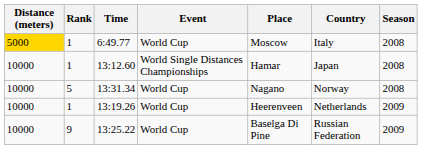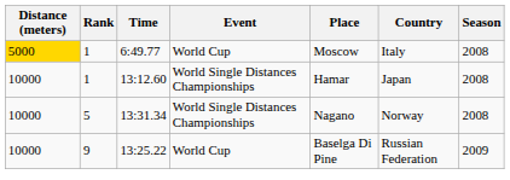 <table class="wikitable">
 <tr>
 <th>Distance (meters)</th>
 <th>Rank</th>
 <th>Time</th>
 <th>Event</th>
 <th>Place</th>
 <th>Country</th>
 <th>Season</th>
 </tr>
 <tr>
 <td style="background: gold;">5000</td>
 <td>1</td>
 <td>6:49.77</td>
 <td>World Cup</td>
 <td>Moscow</td>
 <td>Italy</td>
 <td>2008</td>
 </tr>
 <tr>
 <td>10000</td>
 <td>1</td>
 <td>13:12.60</td>
 <td>World Single Distances Championships</td>
 <td>Hamar</td>
 <td>Japan</td>
 <td>2008</td>
 </tr>
 <tr>
 <td>10000</td>
 <td>5</td>
 <td>13:31.34</td>
-<td>World Cup</td>
+<td>World Single Distances Championships</td>
 <td>Nagano</td>
 <td>Norway</td>
 <td>2008</td>
-</tr>
-<tr>
-<td>10000</td>
-<td>1</td>
-<td>13:19.26</td>
-<td>World Cup</td>
-<td>Heerenveen</td>
-<td>Netherlands</td>
-<td>2009</td>
 </tr>
 <tr>
 <td>10000</td>
 <td>9</td>
 <td>13:25.22</td>
 <td>World Cup</td>
 <td>Baselga Di Pine</td>
 <td>Russian Federation</td>
 <td>2009</td>
 </tr>
 </table>
